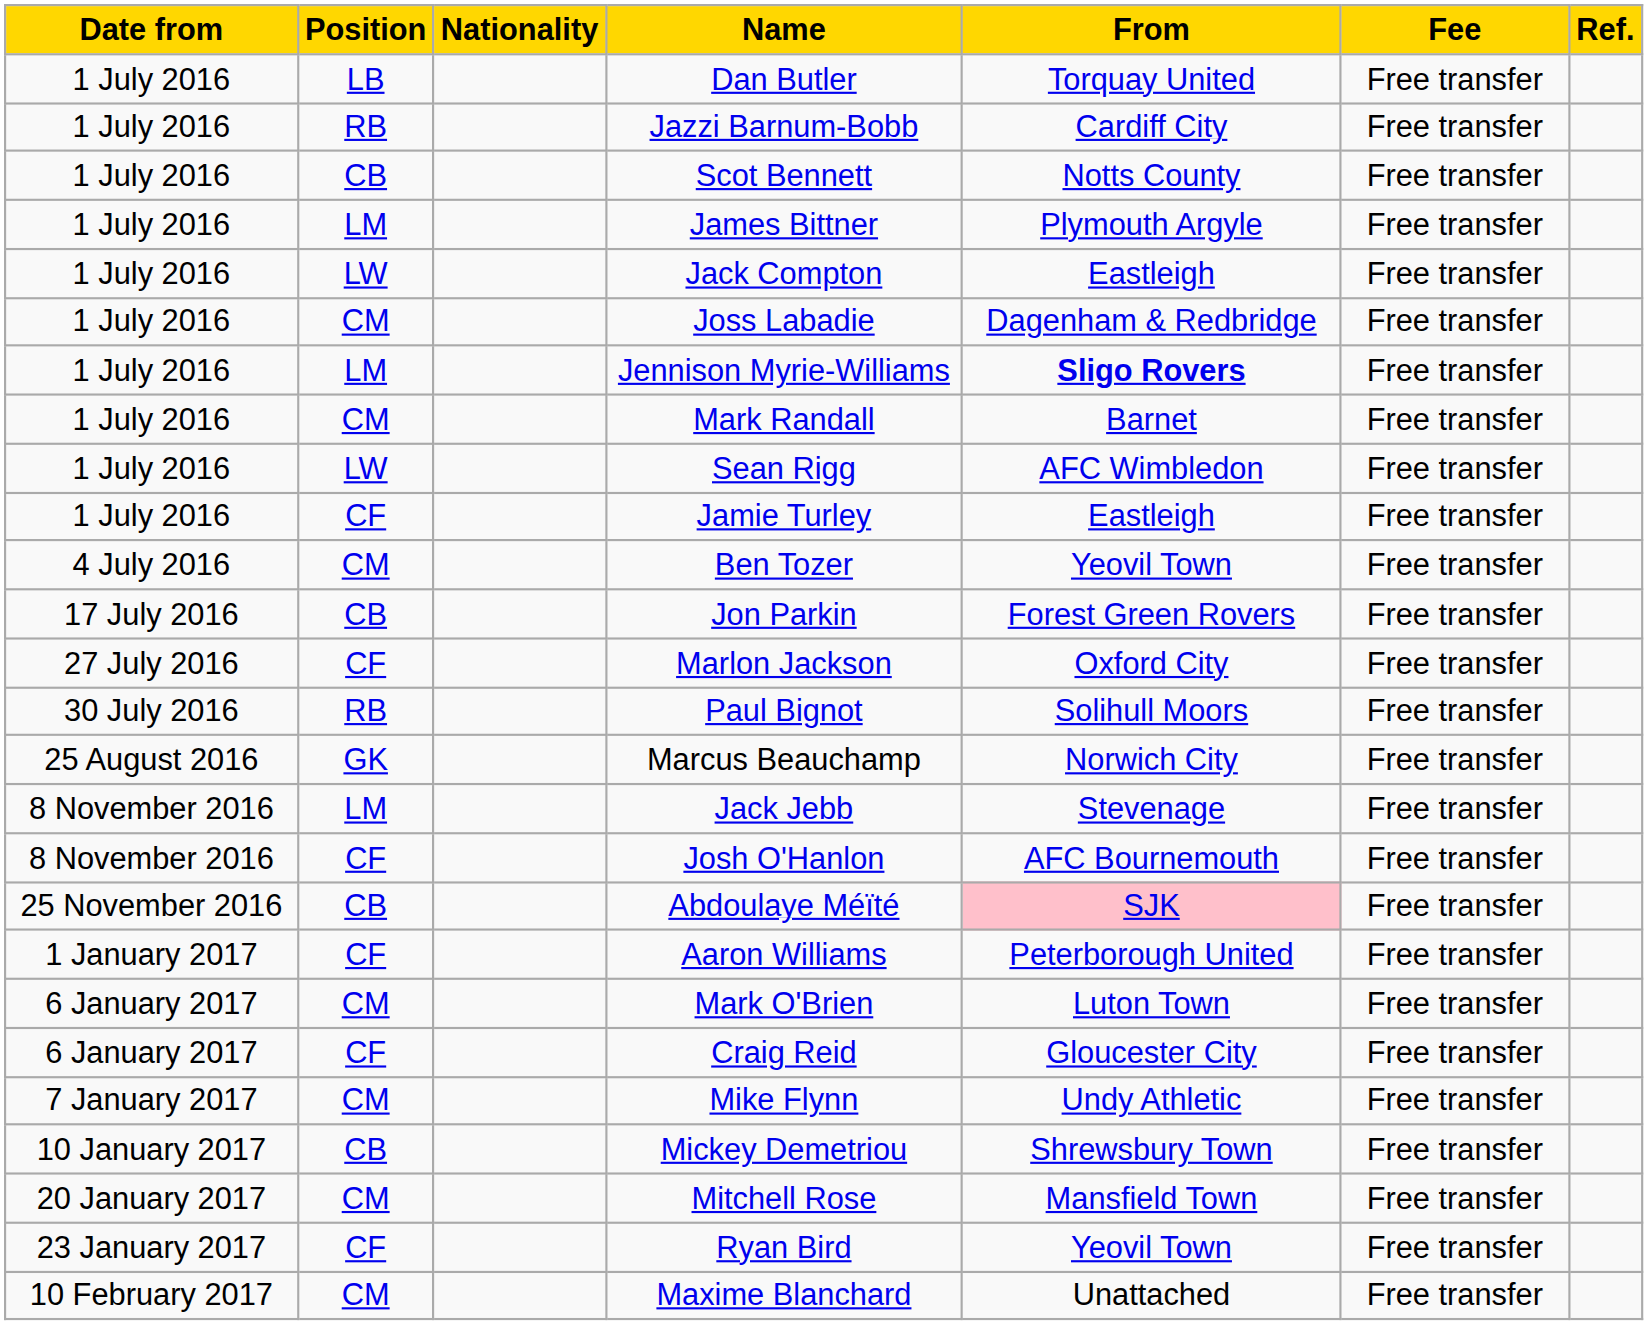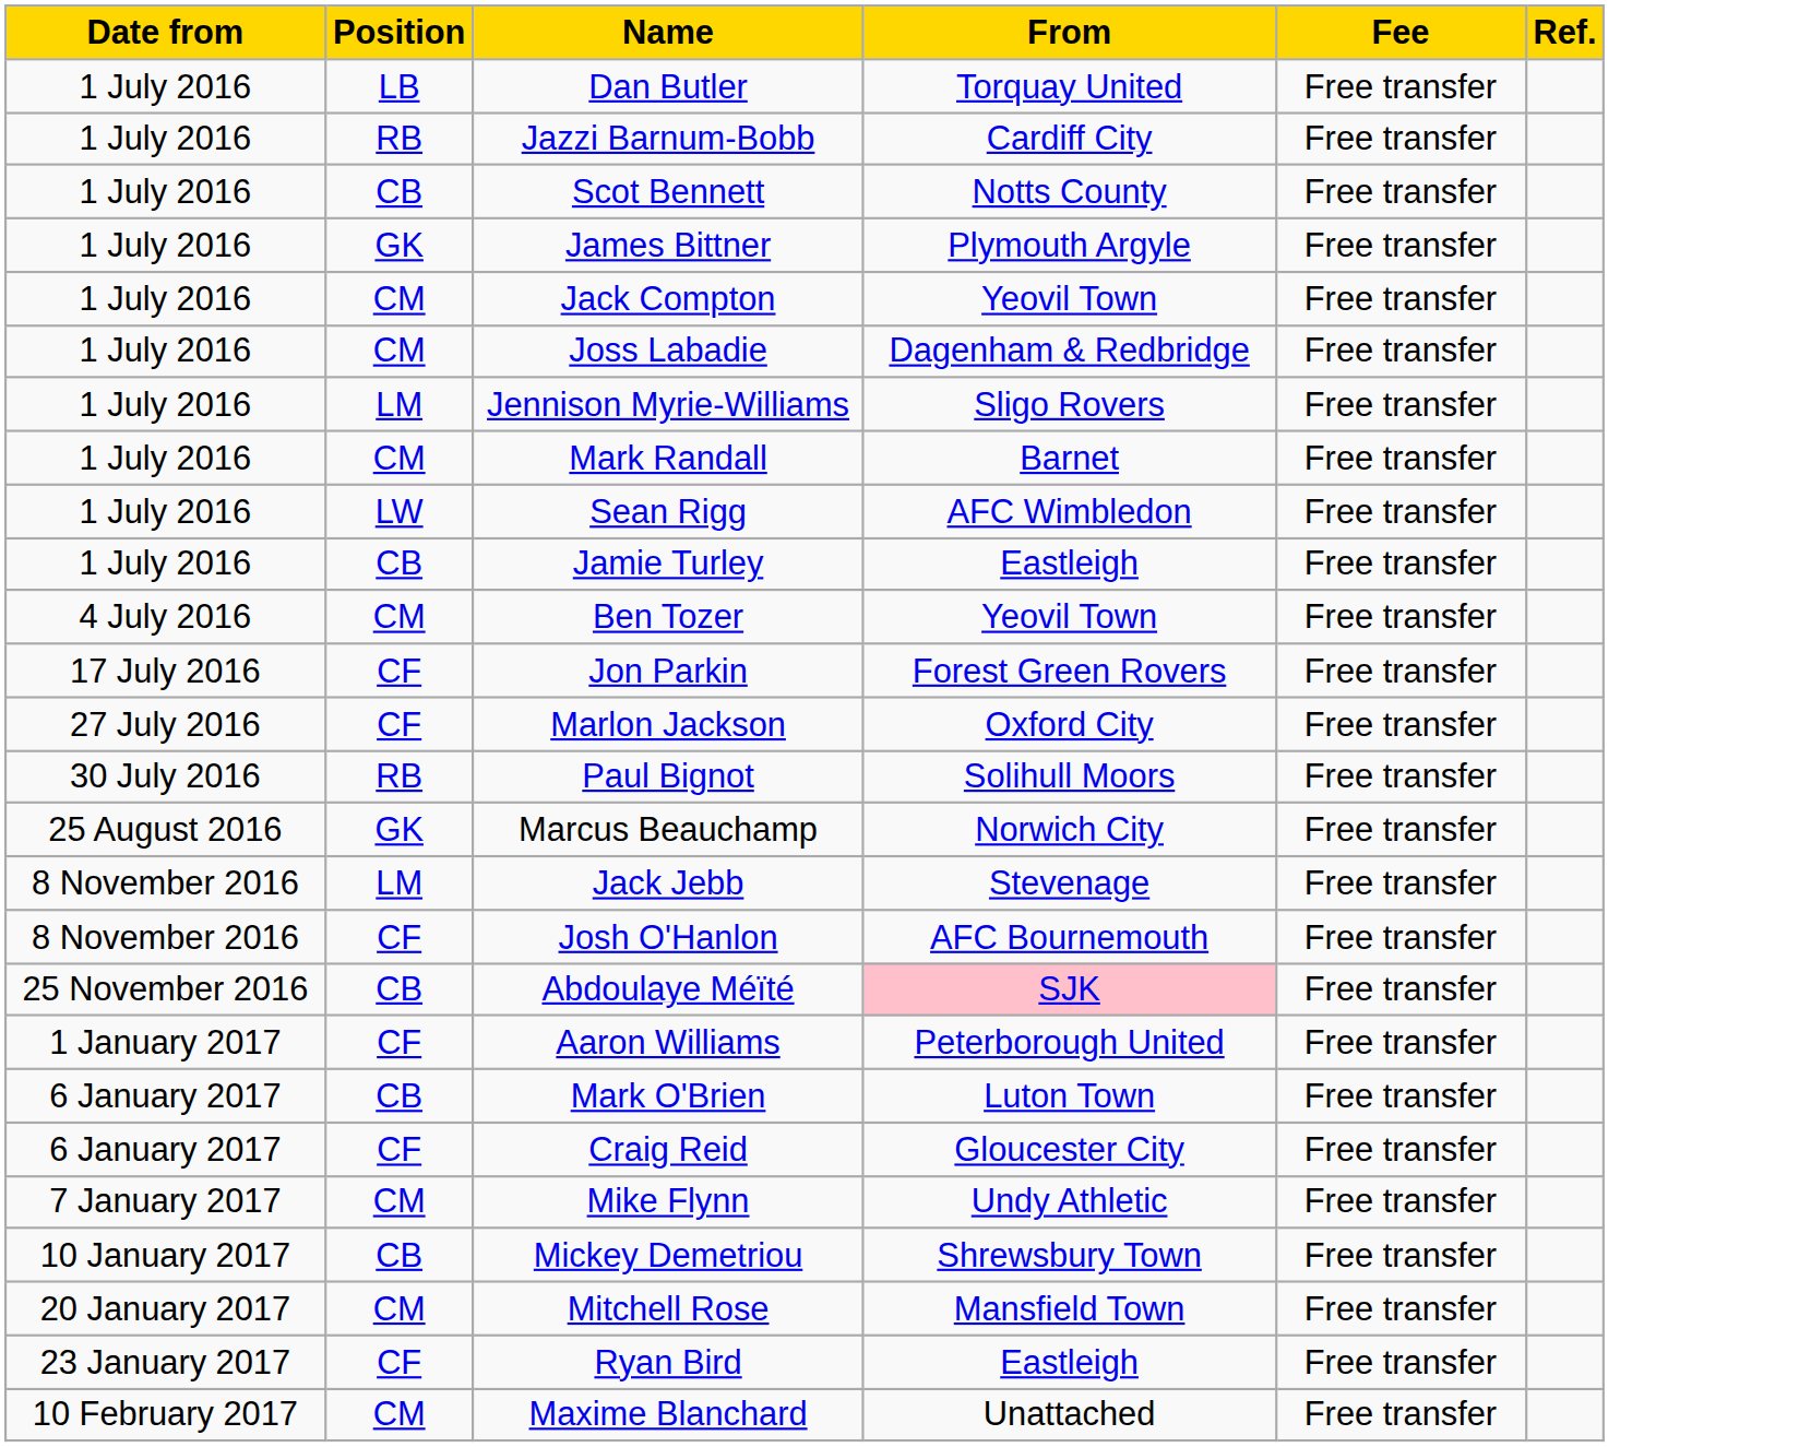 <table class="wikitable"  style="text-align:center; font-size:90%; ">
 <tr>
 <th style="background:#FFD700; color:black; width:130px;">Date from</th>
 <th style="background:#FFD700; color:black; width:50px;">Position</th>
-<th style="background:#FFD700; color:black; width:50px;">Nationality</th>
 <th style="background:#FFD700; color:black; width:160px;">Name</th>
 <th style="background:#FFD700; color:black; width:170px;">From</th>
 <th style="background:#FFD700; color:black; width:100px;">Fee</th>
 <th style="background:#FFD700; color:black; width:25px;">Ref.</th>
 </tr>
 <tr>
 <td>1 July 2016</td>
 <td><a href='#'>LB</a></td>
-<td></td>
 <td><a href='#'>Dan Butler</a></td>
 <td><a href='#'>Torquay United</a></td>
 <td>Free transfer</td>
 <td></td>
 </tr>
 <tr>
 <td>1 July 2016</td>
 <td><a href='#'>RB</a></td>
-<td></td>
 <td><a href='#'>Jazzi Barnum-Bobb</a></td>
 <td><a href='#'>Cardiff City</a></td>
 <td>Free transfer</td>
 <td></td>
 </tr>
 <tr>
 <td>1 July 2016</td>
 <td><a href='#'>CB</a></td>
-<td></td>
 <td><a href='#'>Scot Bennett</a></td>
 <td><a href='#'>Notts County</a></td>
 <td>Free transfer</td>
 <td></td>
 </tr>
 <tr>
 <td>1 July 2016</td>
-<td><a href='#'>LM</a></td>
-<td></td>
+<td><a href='#'>GK</a></td>
 <td><a href='#'>James Bittner</a></td>
 <td><a href='#'>Plymouth Argyle</a></td>
 <td>Free transfer</td>
 <td></td>
 </tr>
 <tr>
 <td>1 July 2016</td>
-<td><a href='#'>LW</a></td>
-<td></td>
+<td><a href='#'>CM</a></td>
 <td><a href='#'>Jack Compton</a></td>
-<td><a href='#'>Eastleigh</a></td>
+<td><a href='#'>Yeovil Town</a></td>
 <td>Free transfer</td>
 <td></td>
 </tr>
 <tr>
 <td>1 July 2016</td>
 <td><a href='#'>CM</a></td>
-<td></td>
 <td><a href='#'>Joss Labadie</a></td>
 <td><a href='#'>Dagenham & Redbridge</a></td>
 <td>Free transfer</td>
 <td></td>
 </tr>
 <tr>
 <td>1 July 2016</td>
 <td><a href='#'>LM</a></td>
-<td></td>
 <td><a href='#'>Jennison Myrie-Williams</a></td>
-<td><strong><a href='#'>Sligo Rovers</a></strong></td>
+<td><a href='#'>Sligo Rovers</a></td>
 <td>Free transfer</td>
 <td></td>
 </tr>
 <tr>
 <td>1 July 2016</td>
 <td><a href='#'>CM</a></td>
-<td></td>
 <td><a href='#'>Mark Randall</a></td>
 <td><a href='#'>Barnet</a></td>
 <td>Free transfer</td>
 <td></td>
 </tr>
 <tr>
 <td>1 July 2016</td>
 <td><a href='#'>LW</a></td>
-<td></td>
 <td><a href='#'>Sean Rigg</a></td>
 <td><a href='#'>AFC Wimbledon</a></td>
 <td>Free transfer</td>
 <td></td>
 </tr>
 <tr>
 <td>1 July 2016</td>
-<td><a href='#'>CF</a></td>
-<td></td>
+<td><a href='#'>CB</a></td>
 <td><a href='#'>Jamie Turley</a></td>
 <td><a href='#'>Eastleigh</a></td>
 <td>Free transfer</td>
 <td></td>
 </tr>
 <tr>
 <td>4 July 2016</td>
 <td><a href='#'>CM</a></td>
-<td></td>
 <td><a href='#'>Ben Tozer</a></td>
 <td><a href='#'>Yeovil Town</a></td>
 <td>Free transfer</td>
 <td></td>
 </tr>
 <tr>
 <td>17 July 2016</td>
-<td><a href='#'>CB</a></td>
-<td></td>
+<td><a href='#'>CF</a></td>
 <td><a href='#'>Jon Parkin</a></td>
 <td><a href='#'>Forest Green Rovers</a></td>
 <td>Free transfer</td>
 <td></td>
 </tr>
 <tr>
 <td>27 July 2016</td>
 <td><a href='#'>CF</a></td>
-<td></td>
 <td><a href='#'>Marlon Jackson</a></td>
 <td><a href='#'>Oxford City</a></td>
 <td>Free transfer</td>
 <td></td>
 </tr>
 <tr>
 <td>30 July 2016</td>
 <td><a href='#'>RB</a></td>
-<td></td>
 <td><a href='#'>Paul Bignot</a></td>
 <td><a href='#'>Solihull Moors</a></td>
 <td>Free transfer</td>
 <td></td>
 </tr>
 <tr>
 <td>25 August 2016</td>
 <td><a href='#'>GK</a></td>
-<td></td>
 <td>Marcus Beauchamp</td>
 <td><a href='#'>Norwich City</a></td>
 <td>Free transfer</td>
 <td></td>
 </tr>
 <tr>
 <td>8 November 2016</td>
 <td><a href='#'>LM</a></td>
-<td></td>
 <td><a href='#'>Jack Jebb</a></td>
 <td><a href='#'>Stevenage</a></td>
 <td>Free transfer</td>
 <td></td>
 </tr>
 <tr>
 <td>8 November 2016</td>
 <td><a href='#'>CF</a></td>
-<td></td>
 <td><a href='#'>Josh O'Hanlon</a></td>
 <td><a href='#'>AFC Bournemouth</a></td>
 <td>Free transfer</td>
 <td></td>
 </tr>
 <tr>
 <td>25 November 2016</td>
 <td><a href='#'>CB</a></td>
-<td></td>
 <td><a href='#'>Abdoulaye Méïté</a></td>
 <td style="background: pink;"><a href='#'>SJK</a></td>
 <td>Free transfer</td>
 <td></td>
 </tr>
 <tr>
 <td>1 January 2017</td>
 <td><a href='#'>CF</a></td>
-<td></td>
 <td><a href='#'>Aaron Williams</a></td>
 <td><a href='#'>Peterborough United</a></td>
 <td>Free transfer</td>
 <td></td>
 </tr>
 <tr>
 <td>6 January 2017</td>
-<td><a href='#'>CM</a></td>
-<td></td>
+<td><a href='#'>CB</a></td>
 <td><a href='#'>Mark O'Brien</a></td>
 <td><a href='#'>Luton Town</a></td>
 <td>Free transfer</td>
 <td></td>
 </tr>
 <tr>
 <td>6 January 2017</td>
 <td><a href='#'>CF</a></td>
-<td></td>
 <td><a href='#'>Craig Reid</a></td>
 <td><a href='#'>Gloucester City</a></td>
 <td>Free transfer</td>
 <td></td>
 </tr>
 <tr>
 <td>7 January 2017</td>
 <td><a href='#'>CM</a></td>
-<td></td>
 <td><a href='#'>Mike Flynn</a></td>
 <td><a href='#'>Undy Athletic</a></td>
 <td>Free transfer</td>
 <td></td>
 </tr>
 <tr>
 <td>10 January 2017</td>
 <td><a href='#'>CB</a></td>
-<td></td>
 <td><a href='#'>Mickey Demetriou</a></td>
 <td><a href='#'>Shrewsbury Town</a></td>
 <td>Free transfer</td>
 <td></td>
 </tr>
 <tr>
 <td>20 January 2017</td>
 <td><a href='#'>CM</a></td>
-<td></td>
 <td><a href='#'>Mitchell Rose</a></td>
 <td><a href='#'>Mansfield Town</a></td>
 <td>Free transfer</td>
 <td></td>
 </tr>
 <tr>
 <td>23 January 2017</td>
 <td><a href='#'>CF</a></td>
-<td></td>
 <td><a href='#'>Ryan Bird</a></td>
-<td><a href='#'>Yeovil Town</a></td>
+<td><a href='#'>Eastleigh</a></td>
 <td>Free transfer</td>
 <td></td>
 </tr>
 <tr>
 <td>10 February 2017</td>
 <td><a href='#'>CM</a></td>
-<td></td>
 <td><a href='#'>Maxime Blanchard</a></td>
 <td>Unattached</td>
 <td>Free transfer</td>
 <td></td>
 </tr>
 </table>
